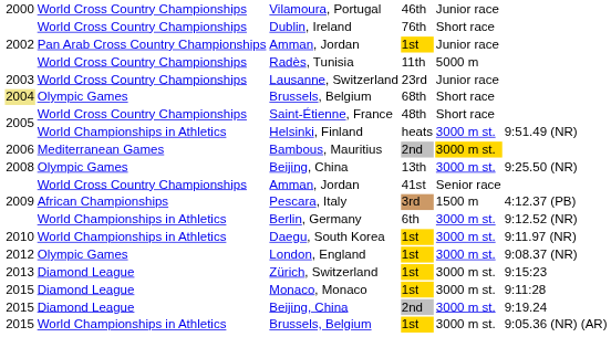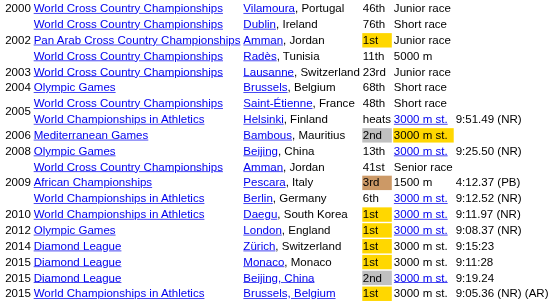 <table>
 <tr>
 <td>2000</td>
 <td><a href='#'>World Cross Country Championships</a></td>
 <td><a href='#'>Vilamoura</a>, Portugal</td>
 <td>46th</td>
 <td>Junior race</td>
 <td></td>
 </tr>
 <tr>
 <td rowspan=3>2002</td>
 <td><a href='#'>World Cross Country Championships</a></td>
 <td><a href='#'>Dublin</a>, Ireland</td>
 <td>76th</td>
 <td>Short race</td>
 <td></td>
 </tr>
 <tr>
 <td><a href='#'>Pan Arab Cross Country Championships</a></td>
 <td><a href='#'>Amman</a>, Jordan</td>
 <td bgcolor=gold>1st</td>
 <td>Junior race</td>
 <td></td>
 </tr>
 <tr>
 <td><a href='#'>World Cross Country Championships</a></td>
 <td><a href='#'>Radès</a>, Tunisia</td>
 <td>11th</td>
 <td>5000 m</td>
 <td></td>
 </tr>
 <tr>
 <td>2003</td>
 <td><a href='#'>World Cross Country Championships</a></td>
 <td><a href='#'>Lausanne</a>, Switzerland</td>
 <td>23rd</td>
 <td>Junior race</td>
 <td></td>
 </tr>
 <tr>
-<td style="background: khaki;">2004</td>
+<td>2004</td>
 <td><a href='#'>Olympic Games</a></td>
 <td><a href='#'>Brussels</a>, Belgium</td>
 <td>68th</td>
 <td>Short race</td>
 <td></td>
 </tr>
 <tr>
 <td rowspan=2>2005</td>
 <td><a href='#'>World Cross Country Championships</a></td>
 <td><a href='#'>Saint-Étienne</a>, France</td>
 <td>48th</td>
 <td>Short race</td>
 <td></td>
 </tr>
 <tr>
 <td><a href='#'>World Championships in Athletics</a></td>
 <td><a href='#'>Helsinki</a>, Finland</td>
 <td>heats</td>
 <td><a href='#'>3000 m st.</a></td>
 <td>9:51.49 (NR)</td>
 </tr>
 <tr>
 <td>2006</td>
 <td><a href='#'>Mediterranean Games</a></td>
 <td><a href='#'>Bambous</a>, Mauritius</td>
 <td bgcolor=silver>2nd</td>
 <td style="background: gold;">3000 m st.</td>
 <td></td>
 </tr>
 <tr>
 <td>2008</td>
 <td><a href='#'>Olympic Games</a></td>
 <td><a href='#'>Beijing</a>, China</td>
 <td>13th</td>
 <td><a href='#'>3000 m st.</a></td>
 <td>9:25.50 (NR)</td>
 </tr>
 <tr>
 <td rowspan=3>2009</td>
 <td><a href='#'>World Cross Country Championships</a></td>
 <td><a href='#'>Amman</a>, Jordan</td>
 <td>41st</td>
 <td>Senior race</td>
 <td></td>
 </tr>
 <tr>
 <td><a href='#'>African Championships</a></td>
 <td><a href='#'>Pescara</a>, Italy</td>
 <td bgcolor=cc9966>3rd</td>
 <td>1500 m</td>
 <td>4:12.37 (PB)</td>
 </tr>
 <tr>
 <td><a href='#'>World Championships in Athletics</a></td>
 <td><a href='#'>Berlin</a>, Germany</td>
 <td>6th</td>
 <td><a href='#'>3000 m st.</a></td>
 <td>9:12.52 (NR)</td>
 </tr>
 <tr>
 <td>2010</td>
 <td><a href='#'>World Championships in Athletics</a></td>
 <td><a href='#'>Daegu</a>, South Korea</td>
 <td bgcolor=gold>1st</td>
 <td><a href='#'>3000 m st.</a></td>
 <td>9:11.97 (NR)</td>
 </tr>
 <tr>
 <td>2012</td>
 <td><a href='#'>Olympic Games</a></td>
 <td><a href='#'>London</a>, England</td>
 <td bgcolor=gold>1st</td>
 <td><a href='#'>3000 m st.</a></td>
 <td>9:08.37 (NR)</td>
 </tr>
 <tr>
-<td>2013</td>
+<td>2014</td>
 <td><a href='#'>Diamond League</a></td>
 <td><a href='#'>Zürich</a>, Switzerland</td>
 <td bgcolor=gold>1st</td>
 <td>3000 m st.</td>
 <td>9:15:23</td>
 </tr>
 <tr>
 <td>2015</td>
 <td><a href='#'>Diamond League</a></td>
 <td><a href='#'>Monaco</a>, Monaco</td>
 <td bgcolor=gold>1st</td>
 <td>3000 m st.</td>
 <td>9:11:28</td>
 </tr>
 <tr>
 <td>2015</td>
 <td><a href='#'>Diamond League</a></td>
 <td><a href='#'>Beijing, China</a></td>
 <td bgcolor=silver>2nd</td>
 <td><a href='#'>3000 m st.</a></td>
 <td>9:19.24</td>
 </tr>
 <tr>
 <td>2015</td>
 <td><a href='#'>World Championships in Athletics</a></td>
 <td><a href='#'>Brussels, Belgium</a></td>
 <td bgcolor=gold>1st</td>
 <td>3000 m st.</td>
 <td>9:05.36 (NR) (AR)</td>
 </tr>
 </table>
